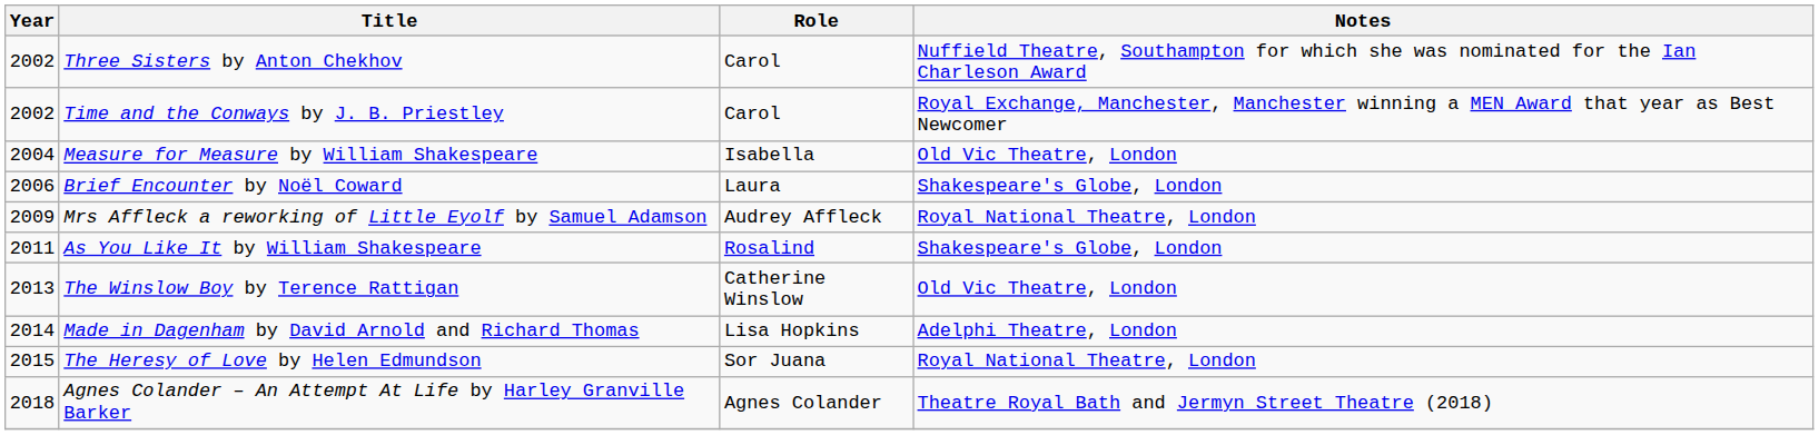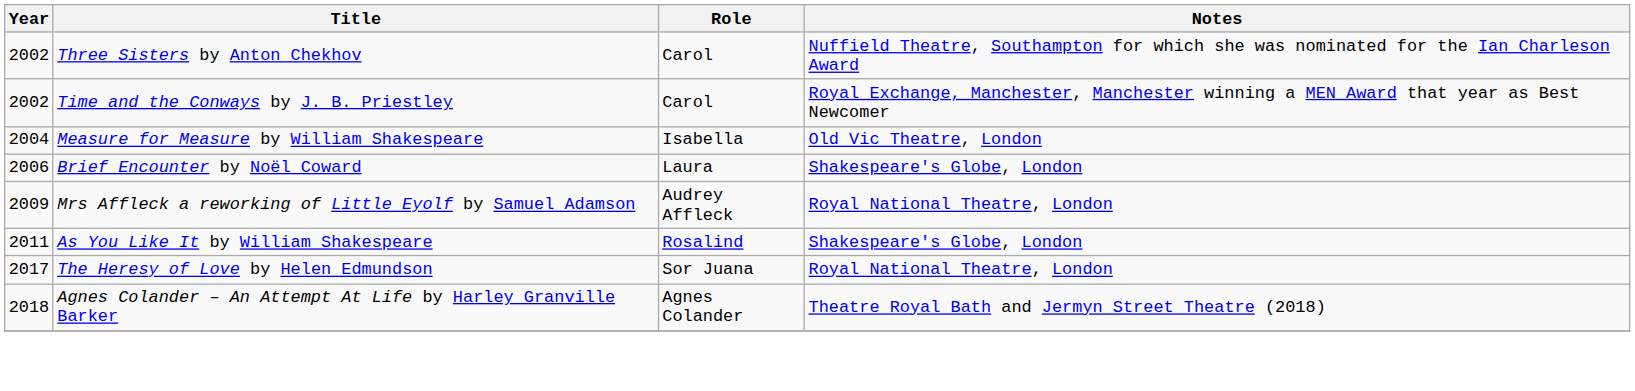 <table class = "wikitable sortable">
 <tr>
 <th>Year</th>
 <th>Title</th>
 <th>Role</th>
 <th class = "unsortable">Notes</th>
 </tr>
 <tr>
 <td>2002</td>
 <td><em><a href='#'>Three Sisters</a></em> by <a href='#'>Anton Chekhov</a></td>
 <td>Carol</td>
 <td><a href='#'>Nuffield Theatre</a>, <a href='#'>Southampton</a> for which she was nominated for the <a href='#'>Ian Charleson Award</a></td>
 </tr>
 <tr>
 <td>2002</td>
 <td><em><a href='#'>Time and the Conways</a></em> by <a href='#'>J. B. Priestley</a></td>
 <td>Carol</td>
 <td><a href='#'>Royal Exchange, Manchester</a>, <a href='#'>Manchester</a> winning a <a href='#'>MEN Award</a> that year as Best Newcomer</td>
 </tr>
 <tr>
 <td>2004</td>
 <td><em><a href='#'>Measure for Measure</a></em> by <a href='#'>William Shakespeare</a></td>
 <td>Isabella</td>
 <td><a href='#'>Old Vic Theatre</a>, <a href='#'>London</a></td>
 </tr>
 <tr>
 <td>2006</td>
 <td><em><a href='#'>Brief Encounter</a></em> by <a href='#'>Noël Coward</a></td>
 <td>Laura</td>
 <td><a href='#'>Shakespeare's Globe</a>, <a href='#'>London</a></td>
 </tr>
 <tr>
 <td>2009</td>
 <td><em>Mrs Affleck a reworking of <a href='#'>Little Eyolf</a></em> by <a href='#'>Samuel Adamson</a></td>
 <td>Audrey Affleck</td>
 <td><a href='#'>Royal National Theatre</a>, <a href='#'>London</a></td>
 </tr>
 <tr>
 <td>2011</td>
 <td><em><a href='#'>As You Like It</a></em> by <a href='#'>William Shakespeare</a></td>
 <td><a href='#'>Rosalind</a></td>
 <td><a href='#'>Shakespeare's Globe</a>, <a href='#'>London</a></td>
 </tr>
 <tr>
-<td>2013</td>
-<td><em><a href='#'>The Winslow Boy</a></em> by <a href='#'>Terence Rattigan</a></td>
-<td>Catherine Winslow</td>
-<td><a href='#'>Old Vic Theatre</a>, <a href='#'>London</a></td>
-</tr>
-<tr>
-<td>2014</td>
-<td><em><a href='#'>Made in Dagenham</a></em> by <a href='#'>David Arnold</a> and <a href='#'>Richard Thomas</a></td>
-<td>Lisa Hopkins</td>
-<td><a href='#'>Adelphi Theatre</a>, <a href='#'>London</a></td>
-</tr>
-<tr>
-<td>2015</td>
+<td>2017</td>
 <td><em><a href='#'>The Heresy of Love</a></em> by <a href='#'>Helen Edmundson</a></td>
 <td>Sor Juana</td>
 <td><a href='#'>Royal National Theatre</a>, <a href='#'>London</a></td>
 </tr>
 <tr>
 <td>2018</td>
 <td><em>Agnes Colander – An Attempt At Life</em> by <a href='#'>Harley Granville Barker</a></td>
 <td>Agnes Colander</td>
 <td><a href='#'>Theatre Royal Bath</a> and <a href='#'>Jermyn Street Theatre</a> (2018)</td>
 </tr>
 <tr>
 </tr>
 </table>
